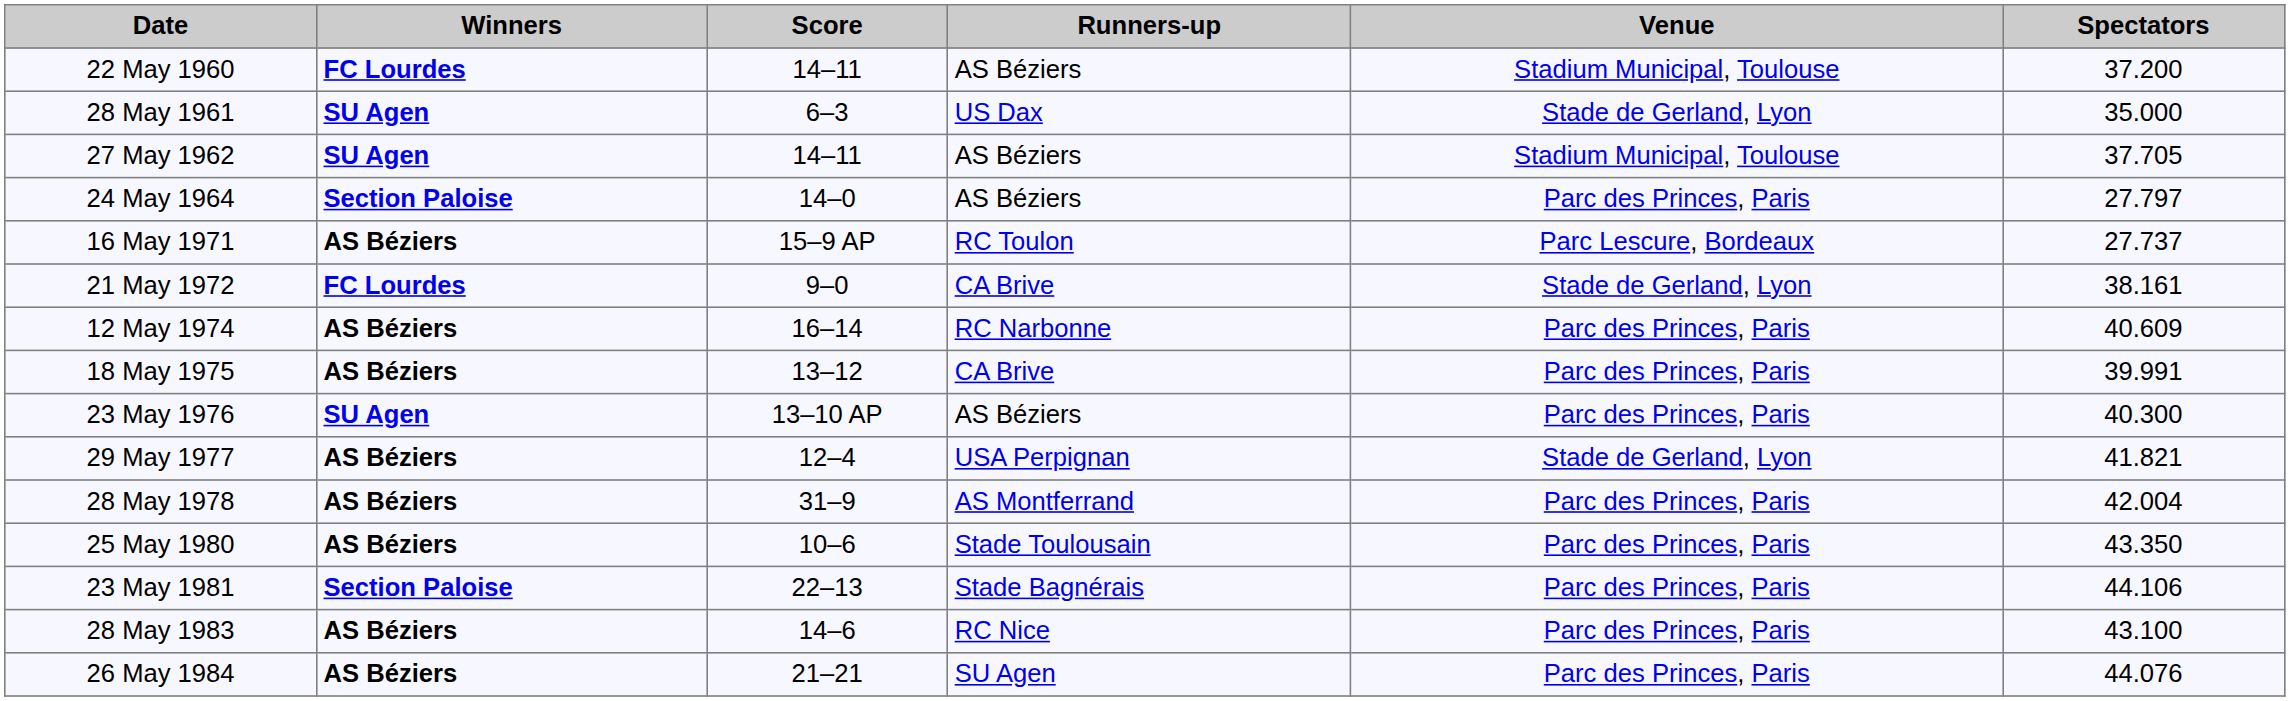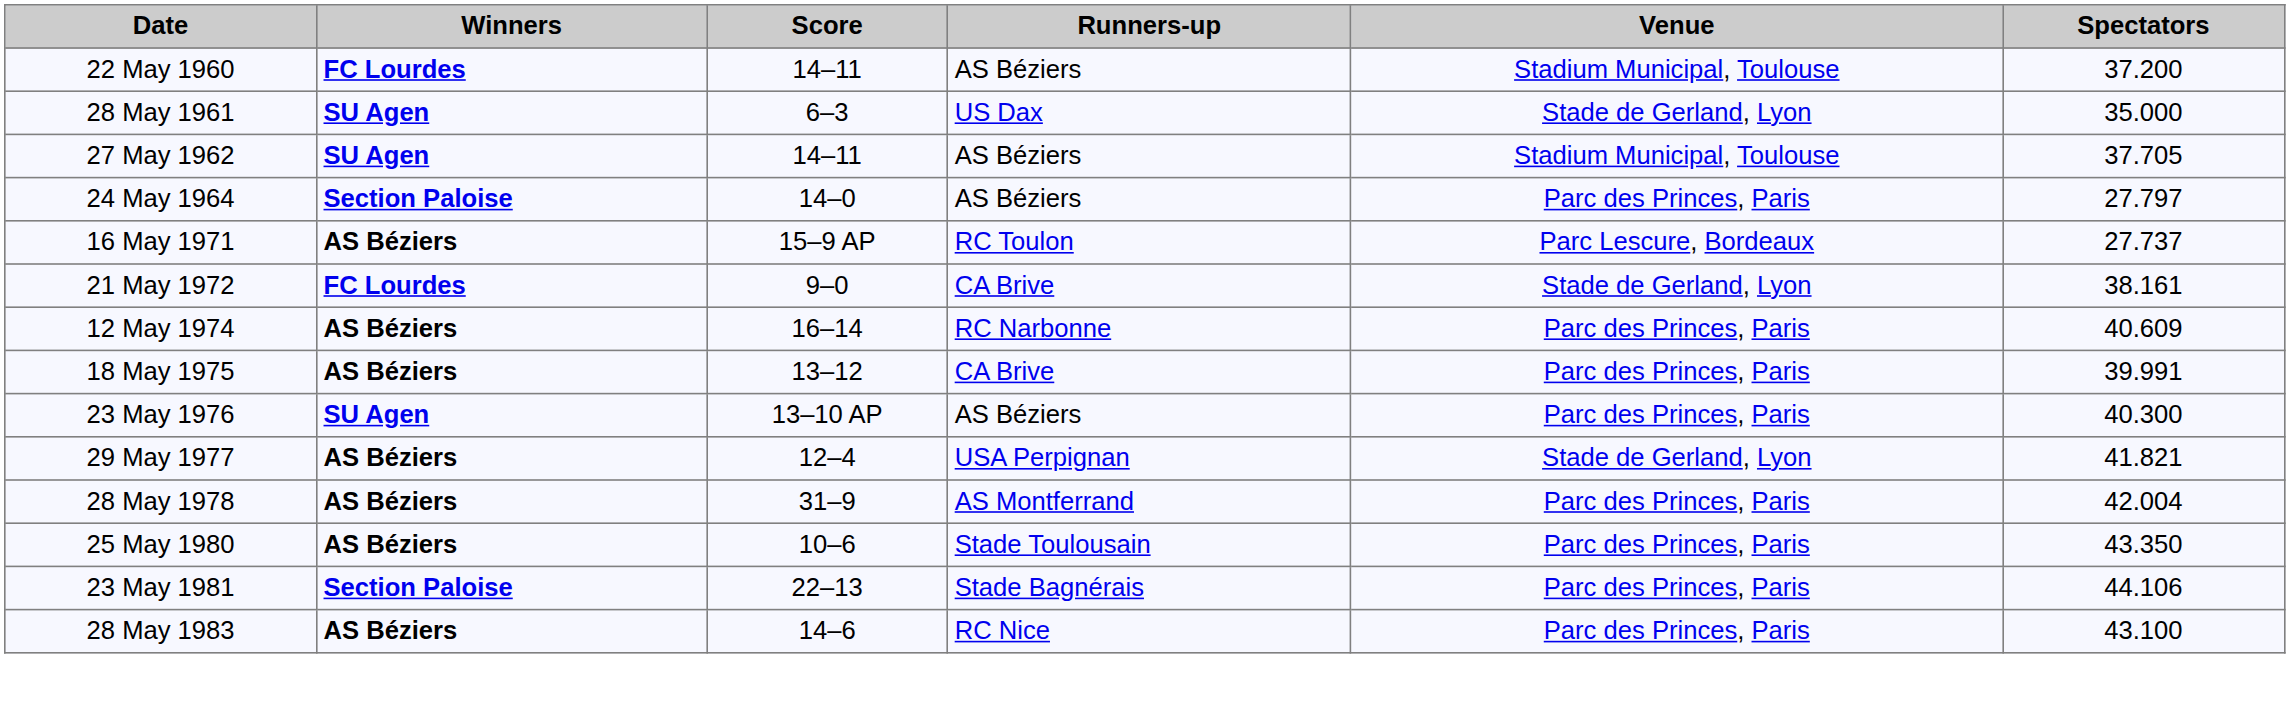 <table bgcolor="#f7f8ff" cellpadding="4" width="90%" cellspacing="0" border="1" style="font-size: 100%; border: grey solid 1px; border-collapse: collapse;">
 <tr bgcolor="#CCCCCC">
 <td align=center><strong>Date</strong></td>
 <td align=center><strong>Winners</strong></td>
 <td align=center><strong>Score</strong></td>
 <td align=center><strong>Runners-up</strong></td>
 <td align=center><strong>Venue</strong></td>
 <td align=center><strong>Spectators</strong></td>
 </tr>
 <tr>
 <td align=center>22 May 1960</td>
 <td><strong><a href='#'>FC Lourdes</a></strong></td>
 <td align=center>14–11</td>
 <td>AS Béziers</td>
 <td align=center><a href='#'>Stadium Municipal</a>, <a href='#'>Toulouse</a></td>
 <td align=center>37.200</td>
 </tr>
 <tr>
 <td align=center>28 May 1961</td>
 <td><strong><a href='#'>SU Agen</a></strong></td>
 <td align=center>6–3</td>
 <td><a href='#'>US Dax</a></td>
 <td align=center><a href='#'>Stade de Gerland</a>, <a href='#'>Lyon</a></td>
 <td align=center>35.000</td>
 </tr>
 <tr>
 <td align=center>27 May 1962</td>
 <td><strong><a href='#'>SU Agen</a></strong></td>
 <td align=center>14–11</td>
 <td>AS Béziers</td>
 <td align=center><a href='#'>Stadium Municipal</a>, <a href='#'>Toulouse</a></td>
 <td align=center>37.705</td>
 </tr>
 <tr>
 <td align=center>24 May 1964</td>
 <td><strong><a href='#'>Section Paloise</a></strong></td>
 <td align=center>14–0</td>
 <td>AS Béziers</td>
 <td align=center><a href='#'>Parc des Princes</a>, <a href='#'>Paris</a></td>
 <td align=center>27.797</td>
 </tr>
 <tr>
 <td align=center>16 May 1971</td>
 <td><strong>AS Béziers</strong></td>
 <td align=center>15–9 AP</td>
 <td><a href='#'>RC Toulon</a></td>
 <td align=center><a href='#'>Parc Lescure</a>, <a href='#'>Bordeaux</a></td>
 <td align=center>27.737</td>
 </tr>
 <tr>
 <td align=center>21 May 1972</td>
 <td><strong><a href='#'>FC Lourdes</a></strong></td>
 <td align=center>9–0</td>
 <td><a href='#'>CA Brive</a></td>
 <td align=center><a href='#'>Stade de Gerland</a>, <a href='#'>Lyon</a></td>
 <td align=center>38.161</td>
 </tr>
 <tr>
 <td align=center>12 May 1974</td>
 <td><strong>AS Béziers</strong></td>
 <td align=center>16–14</td>
 <td><a href='#'>RC Narbonne</a></td>
 <td align=center><a href='#'>Parc des Princes</a>, <a href='#'>Paris</a></td>
 <td align=center>40.609</td>
 </tr>
 <tr>
 <td align=center>18 May 1975</td>
 <td><strong>AS Béziers</strong></td>
 <td align=center>13–12</td>
 <td><a href='#'>CA Brive</a></td>
 <td align=center><a href='#'>Parc des Princes</a>, <a href='#'>Paris</a></td>
 <td align=center>39.991</td>
 </tr>
 <tr>
 <td align=center>23 May 1976</td>
 <td><strong><a href='#'>SU Agen</a></strong></td>
 <td align=center>13–10 AP</td>
 <td>AS Béziers</td>
 <td align=center><a href='#'>Parc des Princes</a>, <a href='#'>Paris</a></td>
 <td align=center>40.300</td>
 </tr>
 <tr>
 <td align=center>29 May 1977</td>
 <td><strong>AS Béziers</strong></td>
 <td align=center>12–4</td>
 <td><a href='#'>USA Perpignan</a></td>
 <td align=center><a href='#'>Stade de Gerland</a>, <a href='#'>Lyon</a></td>
 <td align=center>41.821</td>
 </tr>
 <tr>
 <td align=center>28 May 1978</td>
 <td><strong>AS Béziers</strong></td>
 <td align=center>31–9</td>
 <td><a href='#'>AS Montferrand</a></td>
 <td align=center><a href='#'>Parc des Princes</a>, <a href='#'>Paris</a></td>
 <td align=center>42.004</td>
 </tr>
 <tr>
 <td align=center>25 May 1980</td>
 <td><strong>AS Béziers</strong></td>
 <td align=center>10–6</td>
 <td><a href='#'>Stade Toulousain</a></td>
 <td align=center><a href='#'>Parc des Princes</a>, <a href='#'>Paris</a></td>
 <td align=center>43.350</td>
 </tr>
 <tr>
 <td align=center>23 May 1981</td>
 <td><strong><a href='#'>Section Paloise</a></strong></td>
 <td align=center>22–13</td>
 <td><a href='#'>Stade Bagnérais</a></td>
 <td align=center><a href='#'>Parc des Princes</a>, <a href='#'>Paris</a></td>
 <td align=center>44.106</td>
 </tr>
 <tr>
 <td align=center>28 May 1983</td>
 <td><strong>AS Béziers</strong></td>
 <td align=center>14–6</td>
 <td><a href='#'>RC Nice</a></td>
 <td align=center><a href='#'>Parc des Princes</a>, <a href='#'>Paris</a></td>
 <td align=center>43.100</td>
 </tr>
-<tr>
-<td align=center>26 May 1984</td>
-<td><strong>AS Béziers</strong></td>
-<td align=center>21–21</td>
-<td><a href='#'>SU Agen</a></td>
-<td align=center><a href='#'>Parc des Princes</a>, <a href='#'>Paris</a></td>
-<td align=center>44.076</td>
-</tr>
 </table>
